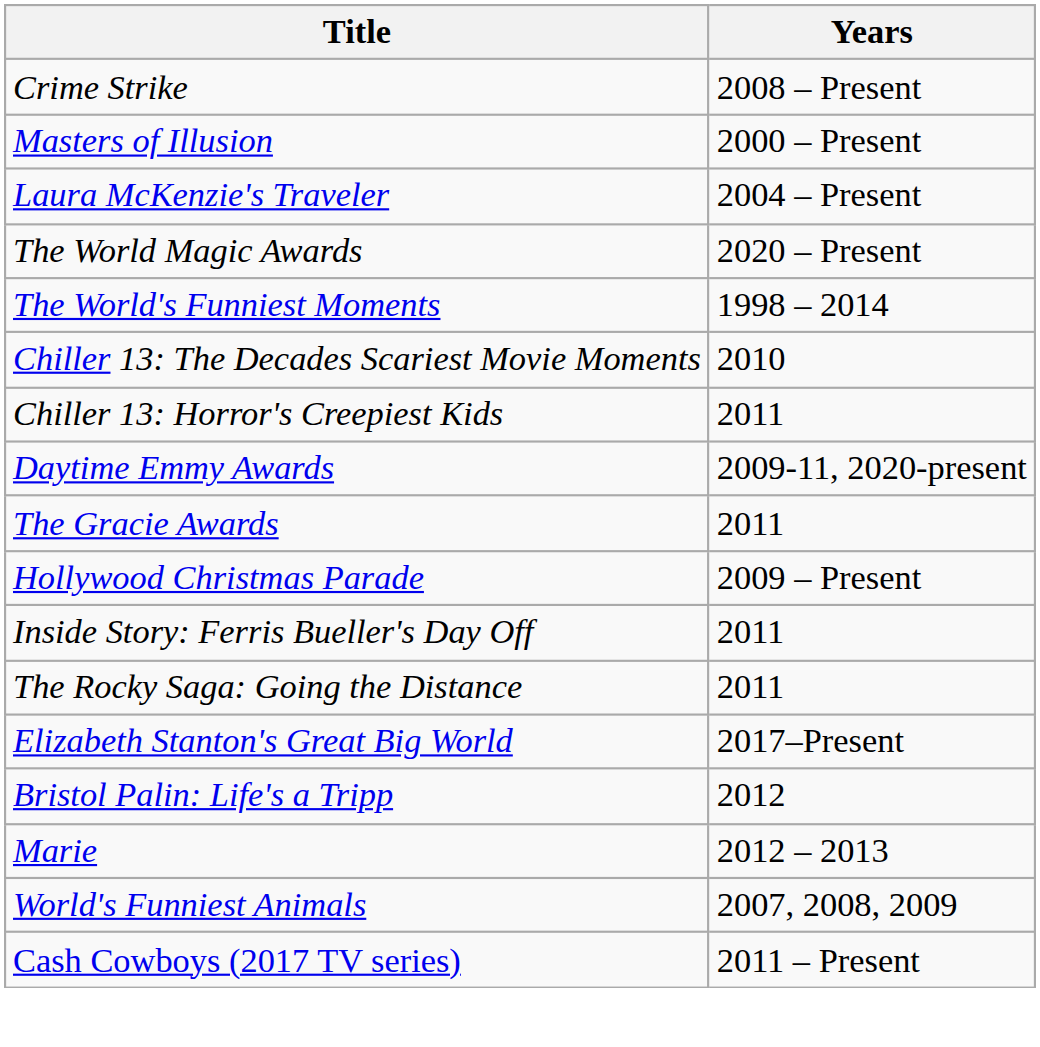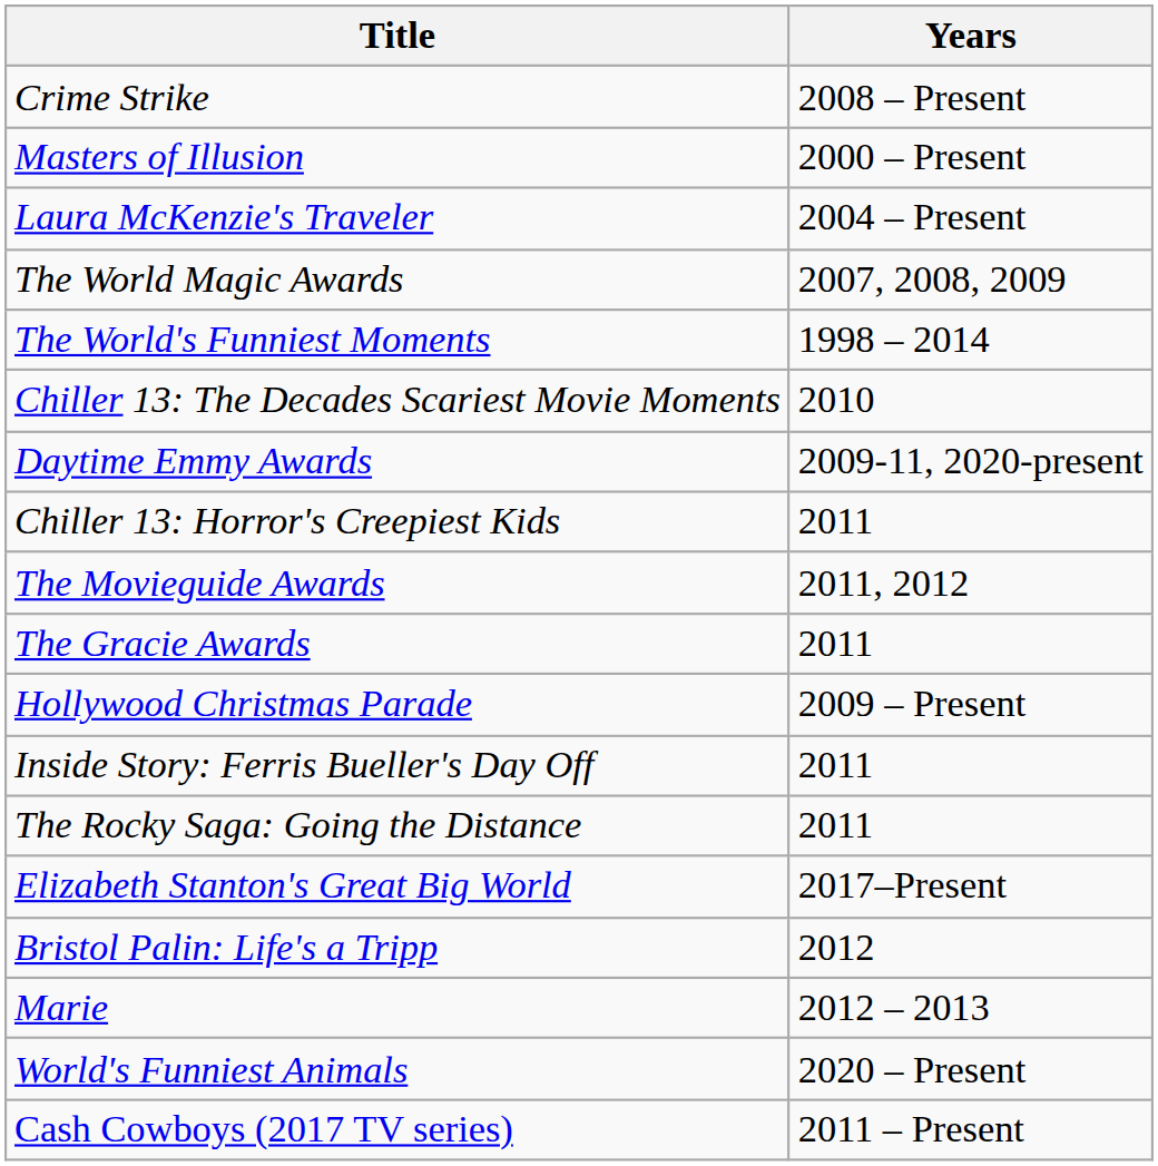 <table class="wikitable sortable">
 <tr>
 <th>Title</th>
 <th>Years</th>
 </tr>
 <tr>
 <td><em>Crime Strike</em></td>
 <td>2008 – Present</td>
 </tr>
 <tr>
 <td><em><a href='#'>Masters of Illusion</a></em></td>
 <td>2000 – Present</td>
 </tr>
 <tr>
 <td><em><a href='#'> Laura McKenzie's Traveler</a></em></td>
 <td>2004 – Present</td>
 </tr>
 <tr>
 <td><em>The World Magic Awards</em></td>
-<td>2020 – Present</td>
+<td>2007, 2008, 2009</td>
 </tr>
 <tr>
 <td><em><a href='#'>The World's Funniest Moments</a></em></td>
 <td>1998 – 2014</td>
 </tr>
 <tr>
 <td><em><a href='#'>Chiller</a> 13: The Decades Scariest Movie Moments</em></td>
 <td>2010</td>
 </tr>
 <tr>
+<td><em><a href='#'>Daytime Emmy Awards</a></em></td>
+<td>2009-11, 2020-present</td>
+</tr>
+<tr>
 <td><em>Chiller 13: Horror's Creepiest Kids</em></td>
 <td>2011</td>
 </tr>
 <tr>
-<td><em><a href='#'>Daytime Emmy Awards</a></em></td>
-<td>2009-11, 2020-present</td>
+<td><em><a href='#'>The Movieguide Awards</a></em></td>
+<td>2011, 2012</td>
 </tr>
 <tr>
 <td><em><a href='#'>The Gracie Awards</a></em></td>
 <td>2011</td>
 </tr>
 <tr>
 <td><em><a href='#'>Hollywood Christmas Parade</a></em></td>
 <td>2009 – Present</td>
 </tr>
 <tr>
 <td><em>Inside Story: Ferris Bueller's Day Off</em></td>
 <td>2011</td>
 </tr>
 <tr>
 <td><em>The Rocky Saga: Going the Distance</em></td>
 <td>2011</td>
 </tr>
 <tr>
 <td><em><a href='#'>Elizabeth Stanton's Great Big World</a></em></td>
 <td>2017–Present</td>
 </tr>
 <tr>
 <td><em><a href='#'>Bristol Palin: Life's a Tripp</a></em></td>
 <td>2012</td>
 </tr>
 <tr>
 <td><em><a href='#'>Marie</a></em></td>
 <td>2012 – 2013</td>
 </tr>
 <tr>
 <td><em><a href='#'>World's Funniest Animals</a></em></td>
-<td>2007, 2008, 2009</td>
+<td>2020 – Present</td>
 </tr>
 <tr>
 <td><a href='#'>Cash Cowboys (2017 TV series)</a></td>
 <td>2011 – Present</td>
 </tr>
 </table>
